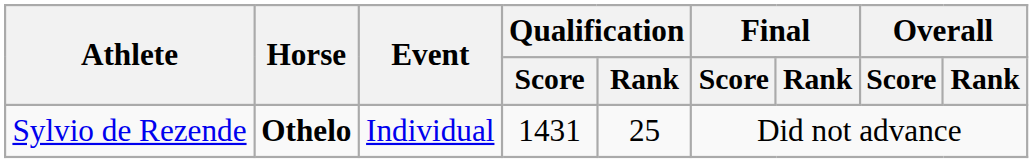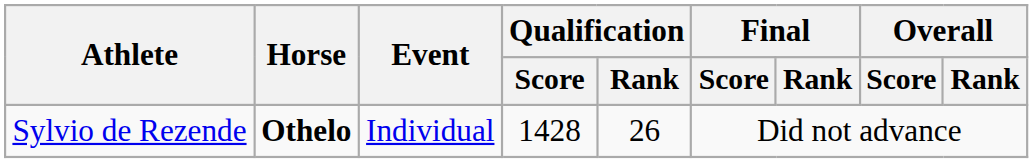 <table class=wikitable style="font-size:90%">
 <tr>
 <th rowspan="2">Athlete</th>
 <th rowspan="2">Horse</th>
 <th rowspan="2">Event</th>
 <th colspan="2">Qualification</th>
 <th colspan="2">Final</th>
 <th colspan="2">Overall</th>
 </tr>
 <tr style="font-size:95%">
 <th>Score</th>
 <th>Rank</th>
 <th>Score</th>
 <th>Rank</th>
 <th>Score</th>
 <th>Rank</th>
 </tr>
 <tr align=center>
 <td align=left><a href='#'>Sylvio de Rezende</a></td>
 <td align=left><strong>Othelo</strong></td>
 <td align=left rowspan=3><a href='#'>Individual</a></td>
-<td>1431</td>
-<td>25</td>
+<td>1428</td>
+<td>26</td>
 <td colspan=4>Did not advance</td>
 </tr>
 </table>
